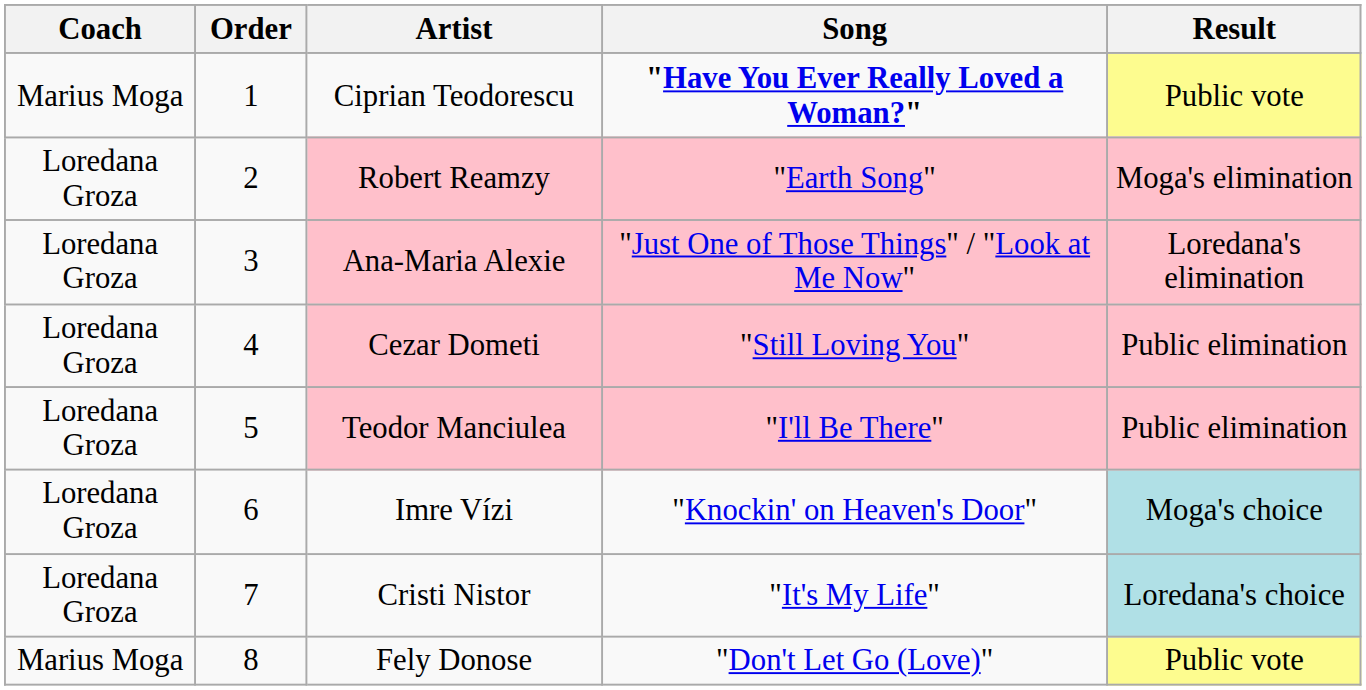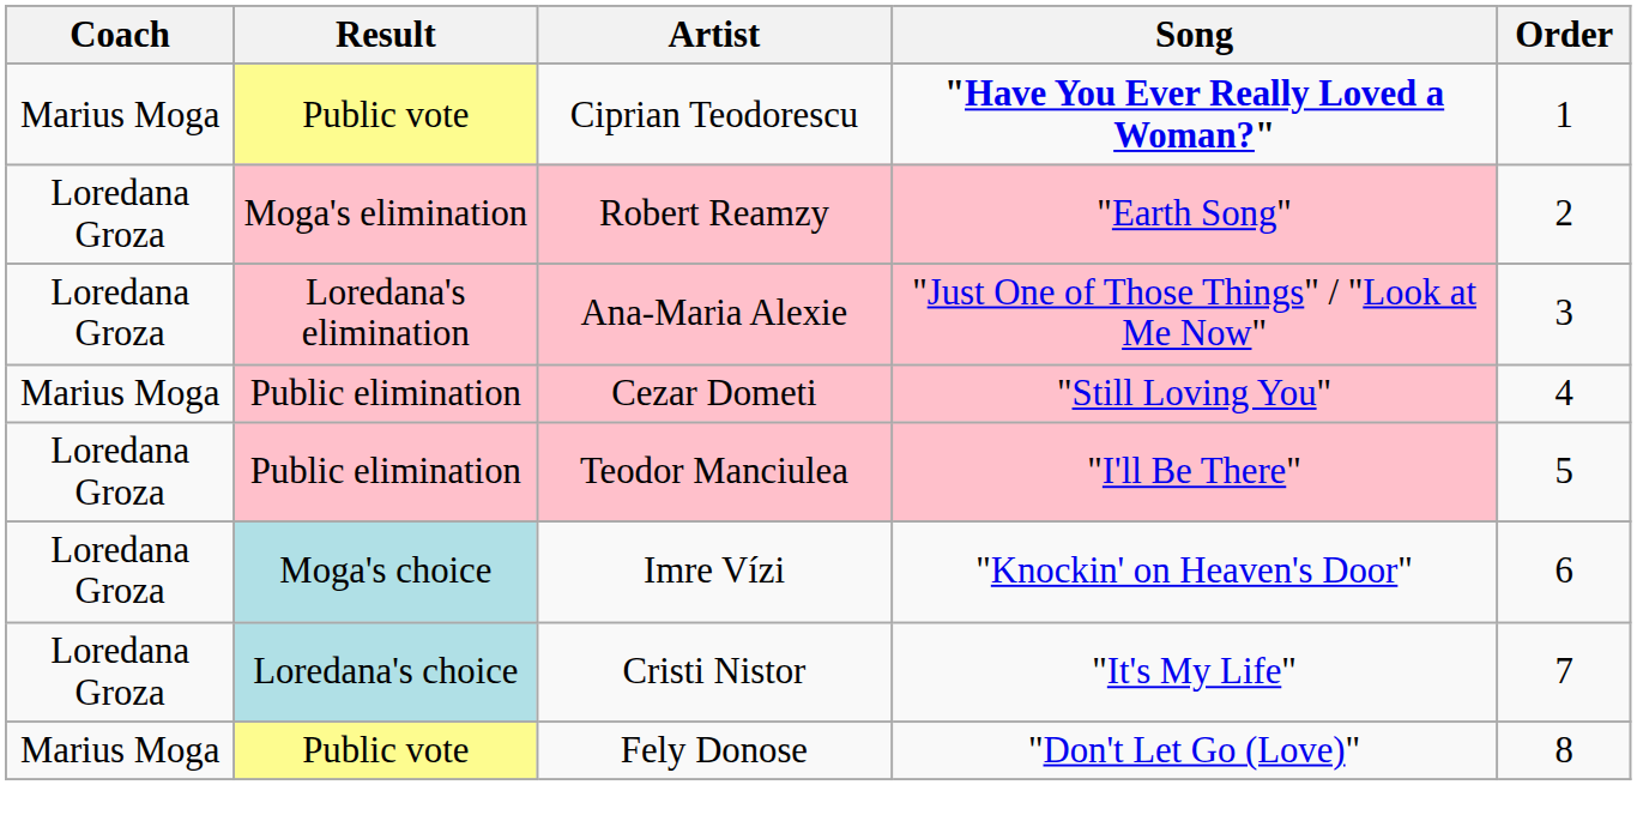 <table class="wikitable" style="text-align: center; width:80%;">
 <tr>
 <th style="width:08%;">Coach</th>
-<th style="width:02%;">Order</th>
+<th style="width:12%;">Result</th>
 <th style="width:14%;">Artist</th>
 <th style="width:24%;">Song</th>
-<th style="width:12%;">Result</th>
+<th style="width:02%;">Order</th>
 </tr>
 <tr>
 <td>Marius Moga</td>
-<td>1</td>
+<td style="background:#fdfc8f">Public vote</td>
 <td>Ciprian Teodorescu</td>
 <td><strong>"<a href='#'>Have You Ever Really Loved a Woman?</a>"</strong></td>
-<td style="background:#fdfc8f">Public vote</td>
+<td>1</td>
 </tr>
 <tr>
 <td>Loredana Groza</td>
-<td>2</td>
+<td style="background:pink">Moga's elimination</td>
 <td style="background:pink">Robert Reamzy</td>
 <td style="background:pink">"<a href='#'>Earth Song</a>"</td>
-<td style="background:pink">Moga's elimination</td>
+<td>2</td>
 </tr>
 <tr>
 <td>Loredana Groza</td>
-<td>3</td>
+<td style="background:pink">Loredana's elimination</td>
 <td style="background:pink">Ana-Maria Alexie</td>
 <td style="background:pink">"<a href='#'>Just One of Those Things</a>" / "<a href='#'>Look at Me Now</a>"</td>
-<td style="background:pink">Loredana's elimination</td>
+<td>3</td>
+</tr>
+<tr>
+<td>Marius Moga</td>
+<td style="background:pink">Public elimination</td>
+<td style="background:pink">Cezar Dometi</td>
+<td style="background:pink">"<a href='#'>Still Loving You</a>"</td>
+<td>4</td>
 </tr>
 <tr>
 <td>Loredana Groza</td>
-<td>4</td>
-<td style="background:pink">Cezar Dometi</td>
-<td style="background:pink">"<a href='#'>Still Loving You</a>"</td>
 <td style="background:pink">Public elimination</td>
+<td style="background:pink">Teodor Manciulea</td>
+<td style="background:pink">"<a href='#'>I'll Be There</a>"</td>
+<td>5</td>
 </tr>
 <tr>
 <td>Loredana Groza</td>
-<td>5</td>
-<td style="background:pink">Teodor Manciulea</td>
-<td style="background:pink">"<a href='#'>I'll Be There</a>"</td>
-<td style="background:pink">Public elimination</td>
+<td style="background:#b0e0e6">Moga's choice</td>
+<td>Imre Vízi</td>
+<td>"<a href='#'>Knockin' on Heaven's Door</a>"</td>
+<td>6</td>
 </tr>
 <tr>
 <td>Loredana Groza</td>
-<td>6</td>
-<td>Imre Vízi</td>
-<td>"<a href='#'>Knockin' on Heaven's Door</a>"</td>
-<td style="background:#b0e0e6">Moga's choice</td>
-</tr>
-<tr>
-<td>Loredana Groza</td>
-<td>7</td>
+<td style="background:#b0e0e6">Loredana's choice</td>
 <td>Cristi Nistor</td>
 <td>"<a href='#'>It's My Life</a>"</td>
-<td style="background:#b0e0e6">Loredana's choice</td>
+<td>7</td>
 </tr>
 <tr>
 <td>Marius Moga</td>
-<td>8</td>
+<td style="background:#fdfc8f">Public vote</td>
 <td>Fely Donose</td>
 <td>"<a href='#'>Don't Let Go (Love)</a>"</td>
-<td style="background:#fdfc8f">Public vote</td>
+<td>8</td>
 </tr>
 </table>
